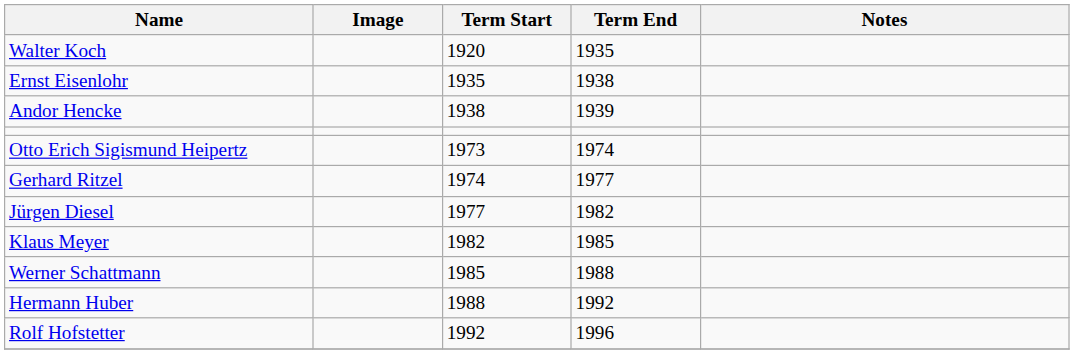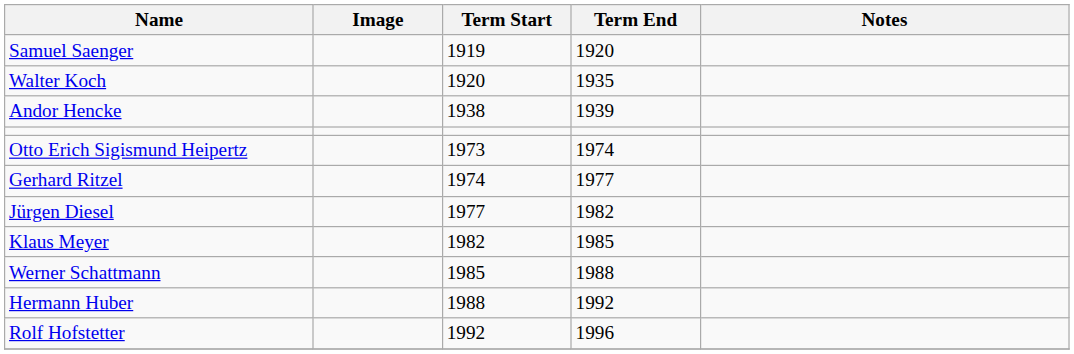 <table class="wikitable">
 <tr class="hintergrundfarbe5">
 <th width="250">Name</th>
 <th width="100">Image</th>
 <th width="100">Term Start</th>
 <th width="100">Term End</th>
 <th width="300">Notes</th>
 </tr>
 <tr>
+<td><a href='#'>Samuel Saenger</a></td>
+<td></td>
+<td>1919</td>
+<td>1920</td>
+<td></td>
+</tr>
+<tr>
 <td><a href='#'>Walter Koch</a></td>
 <td></td>
 <td>1920</td>
 <td>1935</td>
-<td></td>
-</tr>
-<tr>
-<td><a href='#'>Ernst Eisenlohr</a></td>
-<td></td>
-<td>1935</td>
-<td>1938</td>
 <td></td>
 </tr>
 <tr>
 <td><a href='#'>Andor Hencke</a></td>
 <td></td>
 <td>1938</td>
 <td>1939</td>
 <td></td>
 </tr>
 <tr>
 <td></td>
 <td></td>
 <td></td>
 <td></td>
 <td></td>
 </tr>
 <tr>
 <td><a href='#'>Otto Erich Sigismund Heipertz</a></td>
 <td></td>
 <td>1973</td>
 <td>1974</td>
 <td></td>
 </tr>
 <tr>
 <td><a href='#'>Gerhard Ritzel</a></td>
 <td></td>
 <td>1974</td>
 <td>1977</td>
 <td></td>
 </tr>
 <tr>
 <td><a href='#'>Jürgen Diesel</a></td>
 <td></td>
 <td>1977</td>
 <td>1982</td>
 <td></td>
 </tr>
 <tr>
 <td><a href='#'>Klaus Meyer</a></td>
 <td></td>
 <td>1982</td>
 <td>1985</td>
 <td></td>
 </tr>
 <tr>
 <td><a href='#'>Werner Schattmann</a></td>
 <td></td>
 <td>1985</td>
 <td>1988</td>
 <td></td>
 </tr>
 <tr>
 <td><a href='#'>Hermann Huber</a></td>
 <td></td>
 <td>1988</td>
 <td>1992</td>
 <td></td>
 </tr>
 <tr>
 <td><a href='#'>Rolf Hofstetter</a></td>
 <td></td>
 <td>1992</td>
 <td>1996</td>
 <td></td>
 </tr>
 <tr>
 </tr>
 </table>
